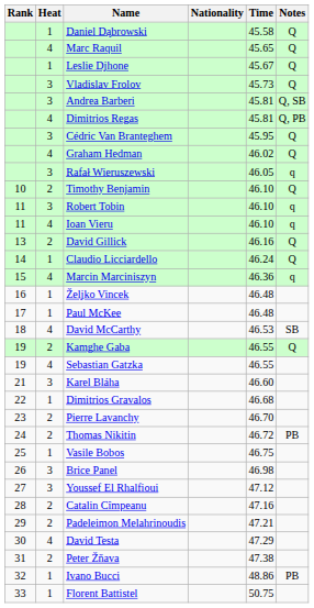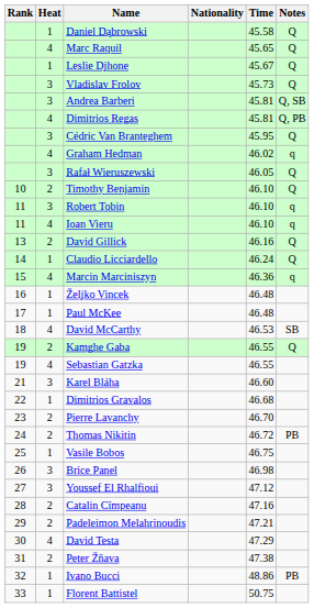 <table class="wikitable sortable" style="text-align:center">
 <tr>
 <th>Rank</th>
 <th>Heat</th>
 <th>Name</th>
 <th>Nationality</th>
 <th>Time</th>
 <th>Notes</th>
 </tr>
 <tr bgcolor=ccffcc>
 <td></td>
 <td>1</td>
 <td align=left><a href='#'>Daniel Dąbrowski</a></td>
 <td align=left></td>
 <td>45.58</td>
 <td>Q</td>
 </tr>
 <tr bgcolor=ccffcc>
 <td></td>
 <td>4</td>
 <td align=left><a href='#'>Marc Raquil</a></td>
 <td align=left></td>
 <td>45.65</td>
 <td>Q</td>
 </tr>
 <tr bgcolor=ccffcc>
 <td></td>
 <td>1</td>
 <td align=left><a href='#'>Leslie Djhone</a></td>
 <td align=left></td>
 <td>45.67</td>
 <td>Q</td>
 </tr>
 <tr bgcolor=ccffcc>
 <td></td>
 <td>3</td>
 <td align=left><a href='#'>Vladislav Frolov</a></td>
 <td align=left></td>
 <td>45.73</td>
 <td>Q</td>
 </tr>
 <tr bgcolor=ccffcc>
 <td></td>
 <td>3</td>
 <td align=left><a href='#'>Andrea Barberi</a></td>
 <td align=left></td>
 <td>45.81</td>
 <td>Q, SB</td>
 </tr>
 <tr bgcolor=ccffcc>
 <td></td>
 <td>4</td>
 <td align=left><a href='#'>Dimitrios Regas</a></td>
 <td align=left></td>
 <td>45.81</td>
 <td>Q, PB</td>
 </tr>
 <tr bgcolor=ccffcc>
 <td></td>
 <td>3</td>
 <td align=left><a href='#'>Cédric Van Branteghem</a></td>
 <td align=left></td>
 <td>45.95</td>
 <td>Q</td>
 </tr>
 <tr bgcolor=ccffcc>
 <td></td>
 <td>4</td>
 <td align=left><a href='#'>Graham Hedman</a></td>
 <td align=left></td>
 <td>46.02</td>
-<td>Q</td>
+<td>q</td>
 </tr>
 <tr bgcolor=ccffcc>
 <td></td>
 <td>3</td>
 <td align=left><a href='#'>Rafał Wieruszewski</a></td>
 <td align=left></td>
 <td>46.05</td>
-<td>q</td>
+<td>Q</td>
 </tr>
 <tr bgcolor=ccffcc>
 <td>10</td>
 <td>2</td>
 <td align=left><a href='#'>Timothy Benjamin</a></td>
 <td align=left></td>
 <td>46.10</td>
 <td>Q</td>
 </tr>
 <tr bgcolor=ccffcc>
 <td>11</td>
 <td>3</td>
 <td align=left><a href='#'>Robert Tobin</a></td>
 <td align=left></td>
 <td>46.10</td>
 <td>q</td>
 </tr>
 <tr bgcolor=ccffcc>
 <td>11</td>
 <td>4</td>
 <td align=left><a href='#'>Ioan Vieru</a></td>
 <td align=left></td>
 <td>46.10</td>
 <td>q</td>
 </tr>
 <tr bgcolor=ccffcc>
 <td>13</td>
 <td>2</td>
 <td align=left><a href='#'>David Gillick</a></td>
 <td align=left></td>
 <td>46.16</td>
 <td>Q</td>
 </tr>
 <tr bgcolor=ccffcc>
 <td>14</td>
 <td>1</td>
 <td align=left><a href='#'>Claudio Licciardello</a></td>
 <td align=left></td>
 <td>46.24</td>
 <td>Q</td>
 </tr>
 <tr bgcolor=ccffcc>
 <td>15</td>
 <td>4</td>
 <td align=left><a href='#'>Marcin Marciniszyn</a></td>
 <td align=left></td>
 <td>46.36</td>
 <td>q</td>
 </tr>
 <tr>
 <td>16</td>
 <td>1</td>
 <td align=left><a href='#'>Željko Vincek</a></td>
 <td align=left></td>
 <td>46.48</td>
 <td></td>
 </tr>
 <tr>
 <td>17</td>
 <td>1</td>
 <td align=left><a href='#'>Paul McKee</a></td>
 <td align=left></td>
 <td>46.48</td>
 <td></td>
 </tr>
 <tr>
 <td>18</td>
 <td>4</td>
 <td align=left><a href='#'>David McCarthy</a></td>
 <td align=left></td>
 <td>46.53</td>
 <td>SB</td>
 </tr>
 <tr bgcolor=ccffcc>
 <td>19</td>
 <td>2</td>
 <td align=left><a href='#'>Kamghe Gaba</a></td>
 <td align=left></td>
 <td>46.55</td>
 <td>Q</td>
 </tr>
 <tr>
 <td>19</td>
 <td>4</td>
 <td align=left><a href='#'>Sebastian Gatzka</a></td>
 <td align=left></td>
 <td>46.55</td>
 <td></td>
 </tr>
 <tr>
 <td>21</td>
 <td>3</td>
 <td align=left><a href='#'>Karel Bláha</a></td>
 <td align=left></td>
 <td>46.60</td>
 <td></td>
 </tr>
 <tr>
 <td>22</td>
 <td>1</td>
 <td align=left><a href='#'>Dimitrios Gravalos</a></td>
 <td align=left></td>
 <td>46.68</td>
 <td></td>
 </tr>
 <tr>
 <td>23</td>
 <td>2</td>
 <td align=left><a href='#'>Pierre Lavanchy</a></td>
 <td align=left></td>
 <td>46.70</td>
 <td></td>
 </tr>
 <tr>
 <td>24</td>
 <td>2</td>
 <td align=left><a href='#'>Thomas Nikitin</a></td>
 <td align=left></td>
 <td>46.72</td>
 <td>PB</td>
 </tr>
 <tr>
 <td>25</td>
 <td>1</td>
 <td align=left><a href='#'>Vasile Bobos</a></td>
 <td align=left></td>
 <td>46.75</td>
 <td></td>
 </tr>
 <tr>
 <td>26</td>
 <td>3</td>
 <td align=left><a href='#'>Brice Panel</a></td>
 <td align=left></td>
 <td>46.98</td>
 <td></td>
 </tr>
 <tr>
 <td>27</td>
 <td>3</td>
 <td align=left><a href='#'>Youssef El Rhalfioui</a></td>
 <td align=left></td>
 <td>47.12</td>
 <td></td>
 </tr>
 <tr>
 <td>28</td>
 <td>2</td>
 <td align=left><a href='#'>Catalin Cîmpeanu</a></td>
 <td align=left></td>
 <td>47.16</td>
 <td></td>
 </tr>
 <tr>
 <td>29</td>
 <td>2</td>
 <td align=left><a href='#'>Padeleimon Melahrinoudis</a></td>
 <td align=left></td>
 <td>47.21</td>
 <td></td>
 </tr>
 <tr>
 <td>30</td>
 <td>4</td>
 <td align=left><a href='#'>David Testa</a></td>
 <td align=left></td>
 <td>47.29</td>
 <td></td>
 </tr>
 <tr>
 <td>31</td>
 <td>2</td>
 <td align=left><a href='#'>Peter Žňava</a></td>
 <td align=left></td>
 <td>47.38</td>
 <td></td>
 </tr>
 <tr>
 <td>32</td>
 <td>1</td>
 <td align=left><a href='#'>Ivano Bucci</a></td>
 <td align=left></td>
 <td>48.86</td>
 <td>PB</td>
 </tr>
 <tr>
 <td>33</td>
 <td>1</td>
 <td align=left><a href='#'>Florent Battistel</a></td>
 <td align=left></td>
 <td>50.75</td>
 <td></td>
 </tr>
 </table>
